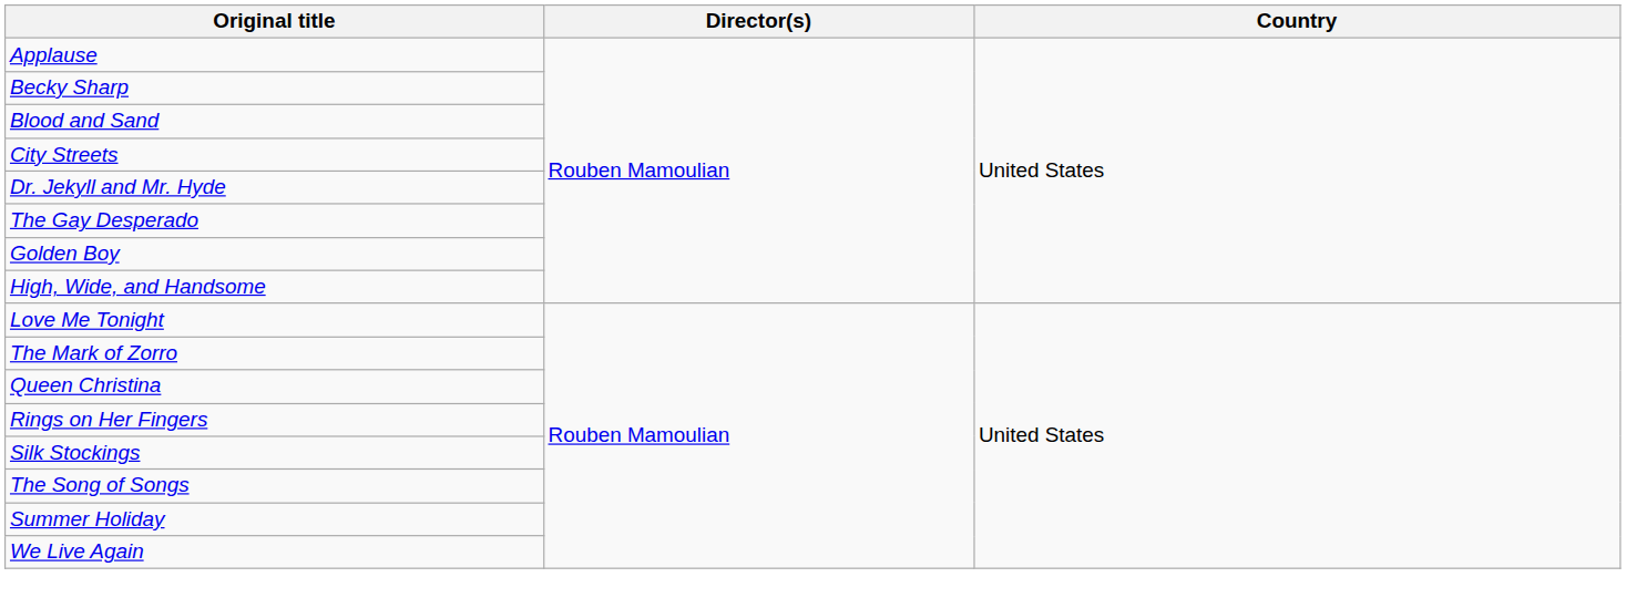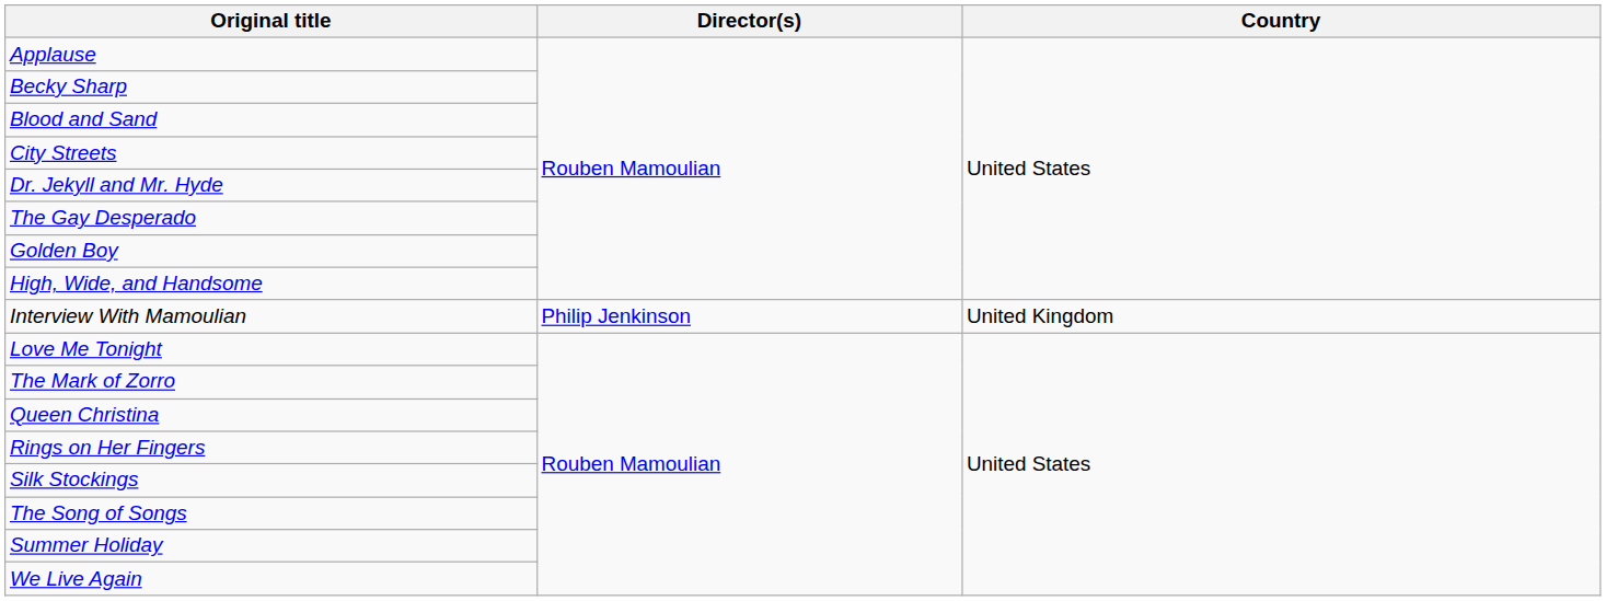 <table class="wikitable" width="78%" cellpadding="5">
 <tr>
 <th width="25%">Original title</th>
 <th width="20%">Director(s)</th>
 <th width="30%">Country</th>
 </tr>
 <tr>
 <td><em><a href='#'>Applause</a></em></td>
 <td rowspan="8"><a href='#'>Rouben Mamoulian</a></td>
 <td rowspan="8">United States</td>
 </tr>
 <tr>
 <td><em><a href='#'>Becky Sharp</a></em></td>
 </tr>
 <tr>
 <td><em><a href='#'>Blood and Sand</a></em></td>
 </tr>
 <tr>
 <td><em><a href='#'>City Streets</a></em></td>
 </tr>
 <tr>
 <td><em><a href='#'>Dr. Jekyll and Mr. Hyde</a></em></td>
 </tr>
 <tr>
 <td><em><a href='#'>The Gay Desperado</a></em></td>
 </tr>
 <tr>
 <td><em><a href='#'>Golden Boy</a></em></td>
 </tr>
 <tr>
 <td><em><a href='#'>High, Wide, and Handsome</a></em></td>
 </tr>
 <tr>
+<td><em>Interview With Mamoulian</em></td>
+<td><a href='#'>Philip Jenkinson</a></td>
+<td>United Kingdom</td>
+</tr>
+<tr>
 <td><em><a href='#'>Love Me Tonight</a></em></td>
 <td rowspan="8"><a href='#'>Rouben Mamoulian</a></td>
 <td rowspan="8">United States</td>
 </tr>
 <tr>
 <td><em><a href='#'>The Mark of Zorro</a></em></td>
 </tr>
 <tr>
 <td><em><a href='#'>Queen Christina</a></em></td>
 </tr>
 <tr>
 <td><em><a href='#'>Rings on Her Fingers</a></em></td>
 </tr>
 <tr>
 <td><em><a href='#'>Silk Stockings</a></em></td>
 </tr>
 <tr>
 <td><em><a href='#'>The Song of Songs</a></em></td>
 </tr>
 <tr>
 <td><em><a href='#'>Summer Holiday</a></em></td>
 </tr>
 <tr>
 <td><em><a href='#'>We Live Again</a></em></td>
 </tr>
 </table>
